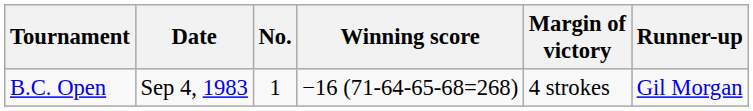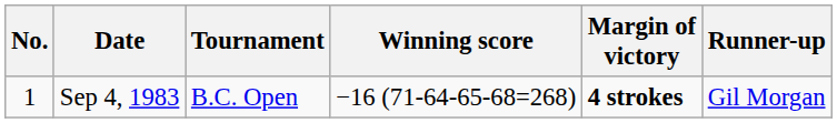 <table class="wikitable" style="font-size:95%;">
 <tr>
+<th>No.</th>
+<th>Date</th>
 <th>Tournament</th>
-<th>Date</th>
-<th>No.</th>
 <th>Winning score</th>
 <th>Margin of<br>victory</th>
 <th>Runner-up</th>
 </tr>
 <tr>
+<td align=center>1</td>
+<td align=right>Sep 4, <a href='#'>1983</a></td>
 <td><a href='#'>B.C. Open</a></td>
-<td align=right>Sep 4, <a href='#'>1983</a></td>
-<td align=center>1</td>
 <td>−16 (71-64-65-68=268)</td>
-<td>4 strokes</td>
+<td><strong>4 strokes</strong></td>
 <td> <a href='#'>Gil Morgan</a></td>
 </tr>
 </table>
